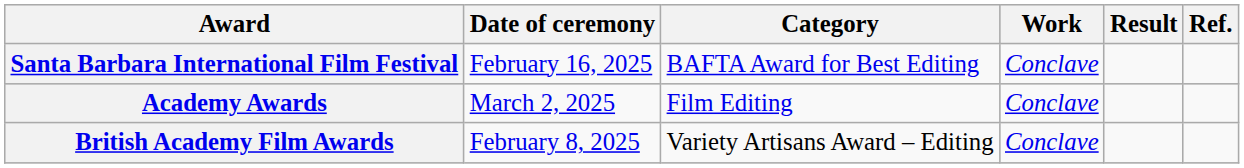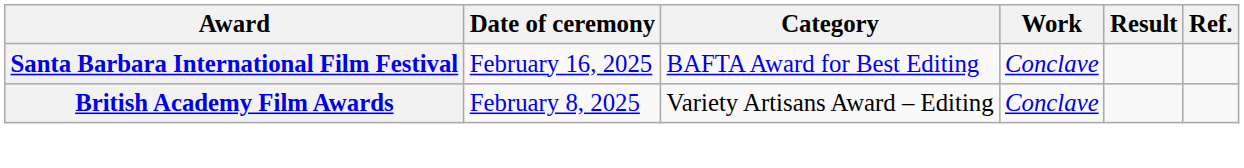 <table class="wikitable plainrowheaders sortable">
 <tr>
 <th scope="col">Award</th>
 <th scope="col">Date of ceremony</th>
 <th scope="col">Category</th>
 <th scope="col">Work</th>
 <th scope="col">Result</th>
 <th scope="col" class=unsortable>Ref.</th>
 </tr>
 <tr>
 <th rowspan="1" scope="row"><a href='#'>Santa Barbara International Film Festival</a></th>
 <td rowspan="1"><a href='#'>February 16, 2025</a></td>
 <td><a href='#'>BAFTA Award for Best Editing</a></td>
 <td><em><a href='#'>Conclave</a></em></td>
 <td></td>
 <td rowspan="1"></td>
 </tr>
 <tr>
-<th rowspan="1" scope="row"><a href='#'>Academy Awards</a></th>
-<td rowspan="1"><a href='#'>March 2, 2025</a></td>
-<td><a href='#'>Film Editing</a></td>
-<td><em><a href='#'>Conclave</a></em></td>
-<td></td>
-<td rowspan="1"></td>
-</tr>
-<tr>
 <th rowspan="1" scope="row"><a href='#'>British Academy Film Awards</a></th>
 <td rowspan="1"><a href='#'>February 8, 2025</a></td>
 <td>Variety Artisans Award – Editing</td>
 <td><em><a href='#'>Conclave</a></em></td>
 <td></td>
 <td rowspan="1"></td>
 </tr>
 </table>
